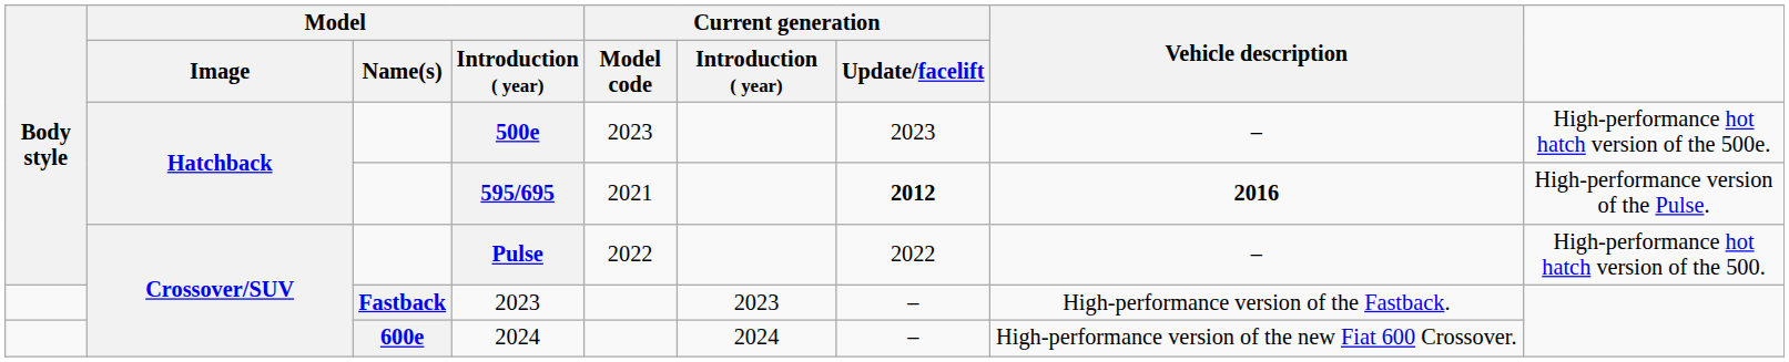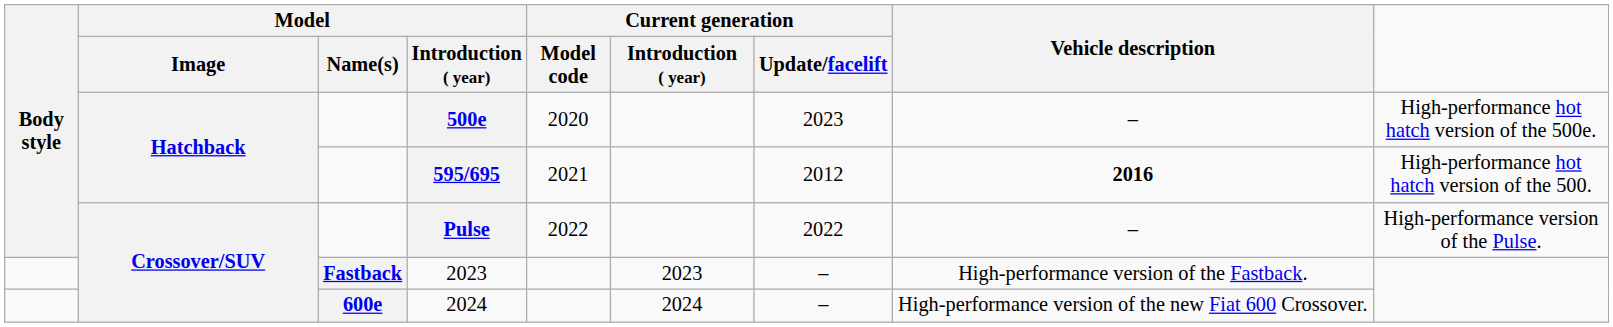 <table class="wikitable sortable" style="text-align: center; width: 100%">
 <tr>
 <th rowspan="5">Body style</th>
 <th colspan="3">Model</th>
 <th colspan="3">Current generation</th>
 <th rowspan="2" class="unsortable" width=30% cellpadding=30px>Vehicle description</th>
 </tr>
 <tr>
 <th class="unsortable" width="15%">Image</th>
 <th>Name(s)</th>
 <th>Introduction<br><small>( year)</small></th>
 <th>Model code</th>
 <th width="9%">Introduction<br><small>( year)</small></th>
 <th>Update/<a href='#'>facelift</a></th>
 </tr>
 <tr>
 <th rowspan="2"><a href='#'>Hatchback</a></th>
 <td></td>
 <th><a href='#'>500e</a></th>
-<td>2023</td>
+<td>2020</td>
 <td></td>
 <td>2023</td>
 <td>–</td>
 <td>High-performance <a href='#'>hot hatch</a> version of the 500e.</td>
 </tr>
 <tr>
 <td></td>
 <th><a href='#'>595/695</a></th>
 <td>2021</td>
 <td></td>
-<td><strong>2012</strong></td>
+<td>2012</td>
 <td><strong>2016</strong></td>
-<td>High-performance version of the <a href='#'>Pulse</a>.</td>
+<td>High-performance <a href='#'>hot hatch</a> version of the 500.</td>
 </tr>
 <tr>
 <th rowspan="3"><a href='#'>Crossover/SUV</a></th>
 <td></td>
 <th><a href='#'>Pulse</a></th>
 <td>2022</td>
 <td></td>
 <td>2022</td>
 <td>–</td>
-<td>High-performance <a href='#'>hot hatch</a> version of the 500.</td>
+<td>High-performance version of the <a href='#'>Pulse</a>.</td>
 </tr>
 <tr>
 <td></td>
 <th><a href='#'>Fastback</a></th>
 <td>2023</td>
 <td></td>
 <td>2023</td>
 <td>–</td>
 <td>High-performance version of the <a href='#'>Fastback</a>.</td>
 </tr>
 <tr>
 <td></td>
 <th><a href='#'>600e</a></th>
 <td>2024</td>
 <td></td>
 <td>2024</td>
 <td>–</td>
 <td>High-performance version of the new <a href='#'>Fiat 600</a> Crossover.</td>
 </tr>
 </table>
